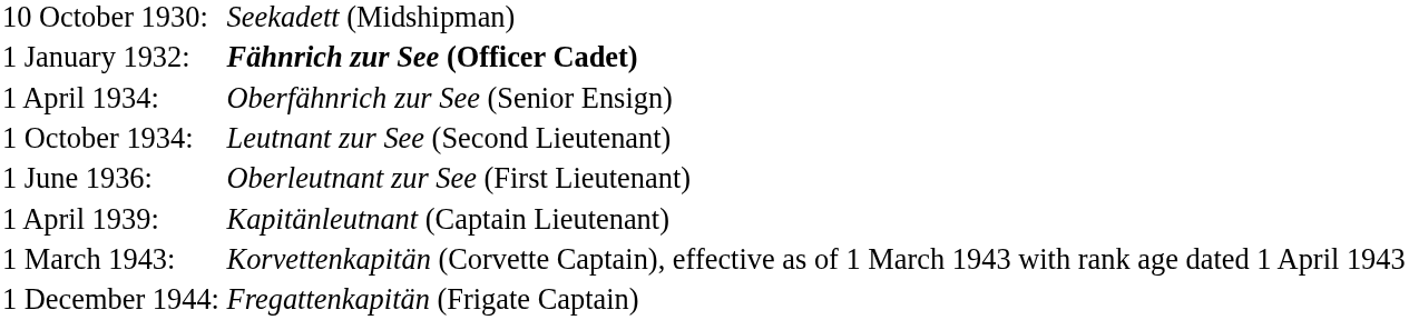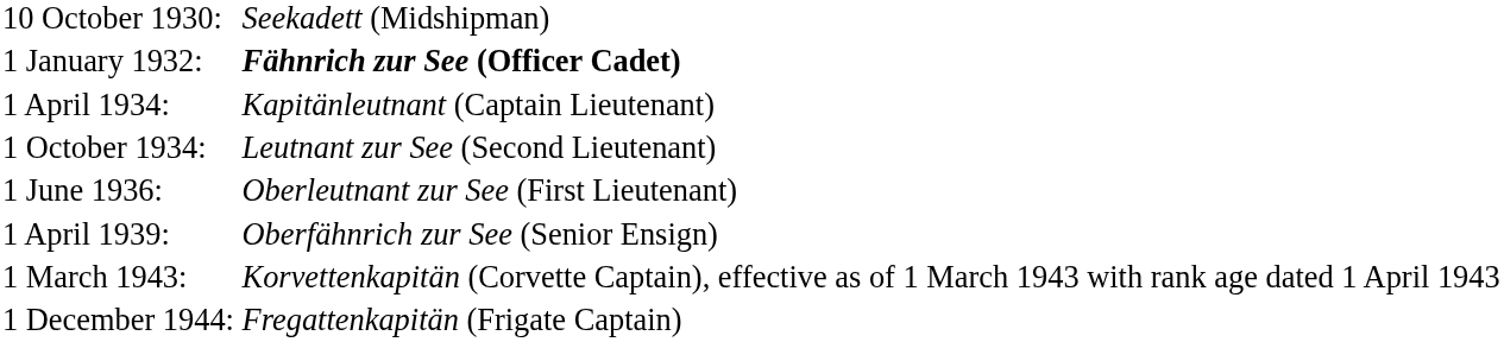 <table style="background: transparent;">
 <tr>
 <td>10 October 1930:</td>
 <td><em>Seekadett</em> (Midshipman)</td>
 </tr>
 <tr>
 <td>1 January 1932:</td>
 <td><strong><em>Fähnrich zur See</em> (Officer Cadet)</strong></td>
 </tr>
 <tr>
 <td>1 April 1934:</td>
-<td><em>Oberfähnrich zur See</em> (Senior Ensign)</td>
+<td><em>Kapitänleutnant</em> (Captain Lieutenant)</td>
 </tr>
 <tr>
 <td>1 October 1934:</td>
 <td><em>Leutnant zur See</em> (Second Lieutenant)</td>
 </tr>
 <tr>
 <td>1 June 1936:</td>
 <td><em>Oberleutnant zur See</em> (First Lieutenant)</td>
 </tr>
 <tr>
 <td>1 April 1939:</td>
-<td><em>Kapitänleutnant</em> (Captain Lieutenant)</td>
+<td><em>Oberfähnrich zur See</em> (Senior Ensign)</td>
 </tr>
 <tr>
 <td>1 March 1943:</td>
 <td><em>Korvettenkapitän</em> (Corvette Captain), effective as of 1 March 1943 with rank age dated 1 April 1943</td>
 </tr>
 <tr>
 <td>1 December 1944:</td>
 <td><em>Fregattenkapitän</em> (Frigate Captain)</td>
 </tr>
 </table>
